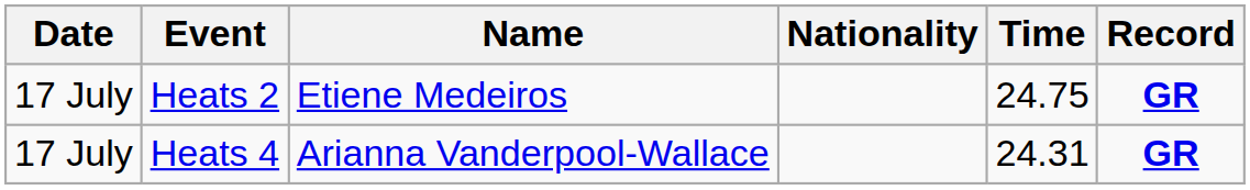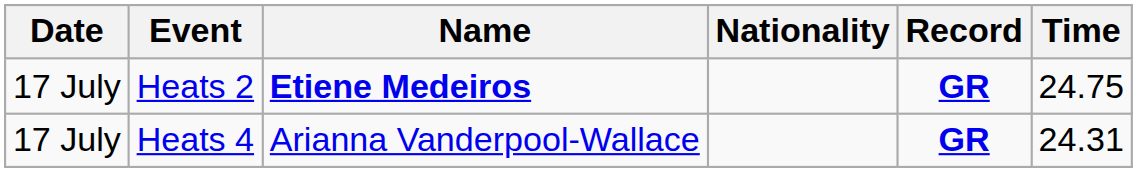 <table class="wikitable" style=text-align:center>
 <tr>
 <th>Date</th>
 <th>Event</th>
 <th>Name</th>
 <th>Nationality</th>
+<th>Record</th>
 <th>Time</th>
-<th>Record</th>
 </tr>
 <tr>
 <td>17 July</td>
 <td><a href='#'>Heats 2</a></td>
-<td align=left><a href='#'>Etiene Medeiros</a></td>
+<td align=left><strong><a href='#'>Etiene Medeiros</a></strong></td>
 <td align=left></td>
+<td><strong><a href='#'>GR</a></strong></td>
 <td>24.75</td>
-<td><strong><a href='#'>GR</a></strong></td>
 </tr>
 <tr>
 <td>17 July</td>
 <td><a href='#'>Heats 4</a></td>
 <td align=left><a href='#'>Arianna Vanderpool-Wallace</a></td>
 <td align=left></td>
+<td><strong><a href='#'>GR</a></strong></td>
 <td>24.31</td>
-<td><strong><a href='#'>GR</a></strong></td>
 </tr>
 </table>
